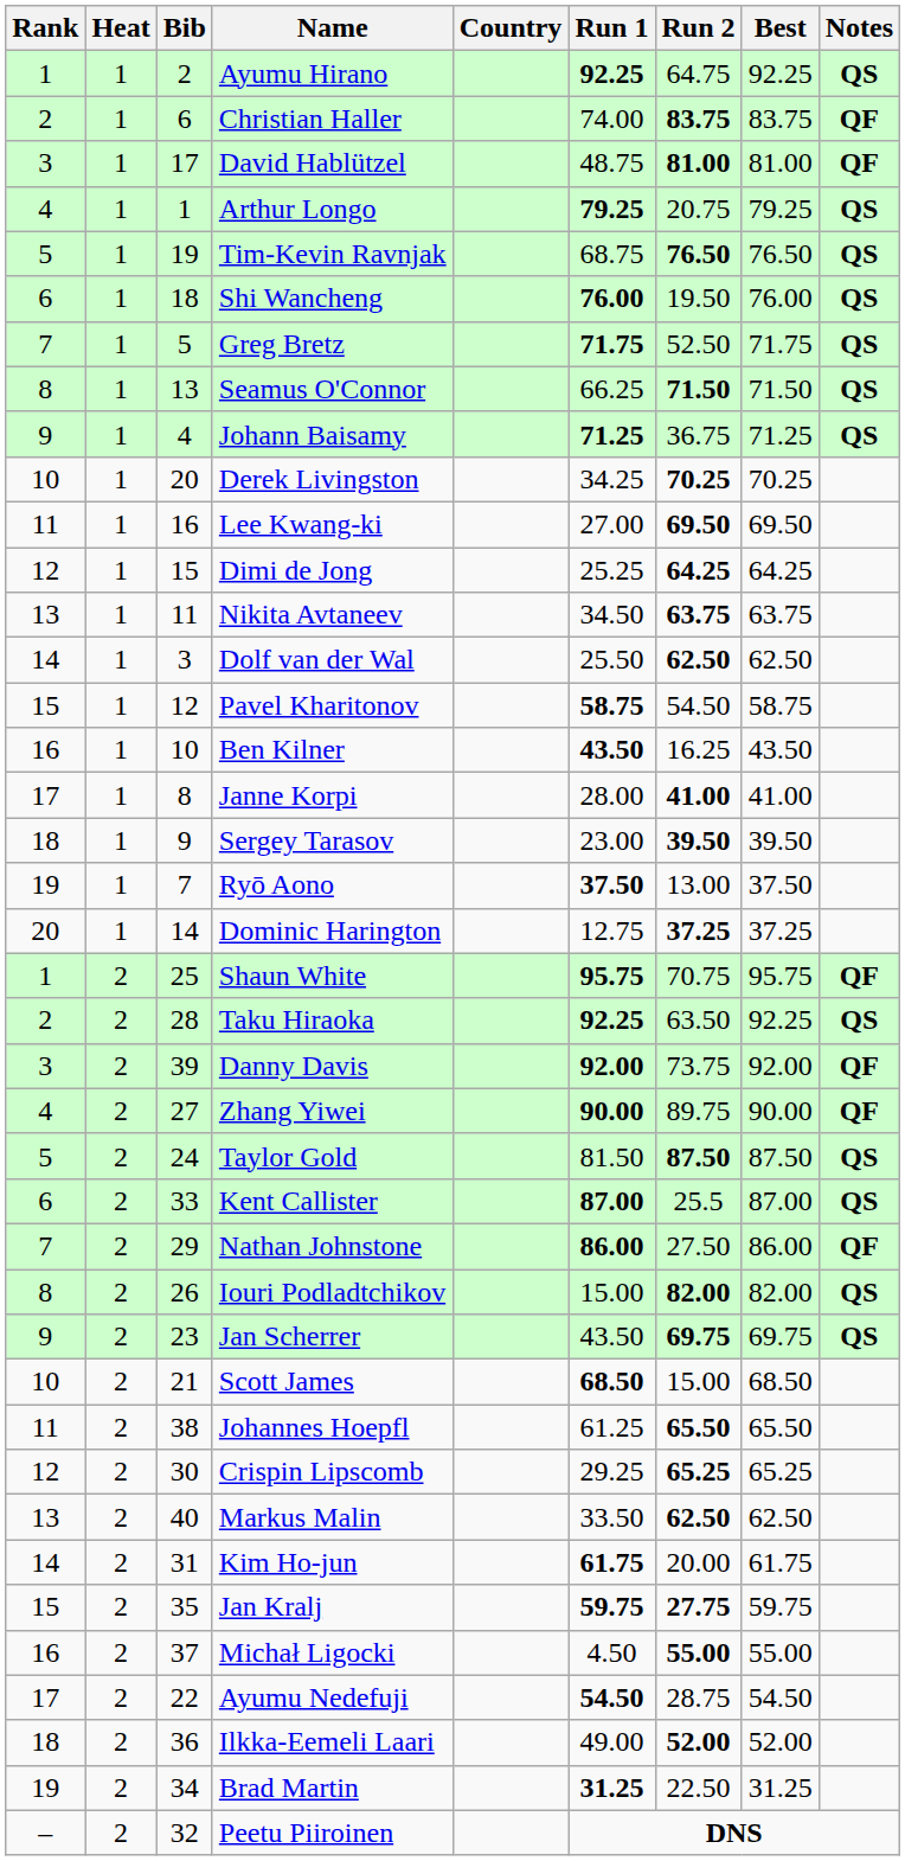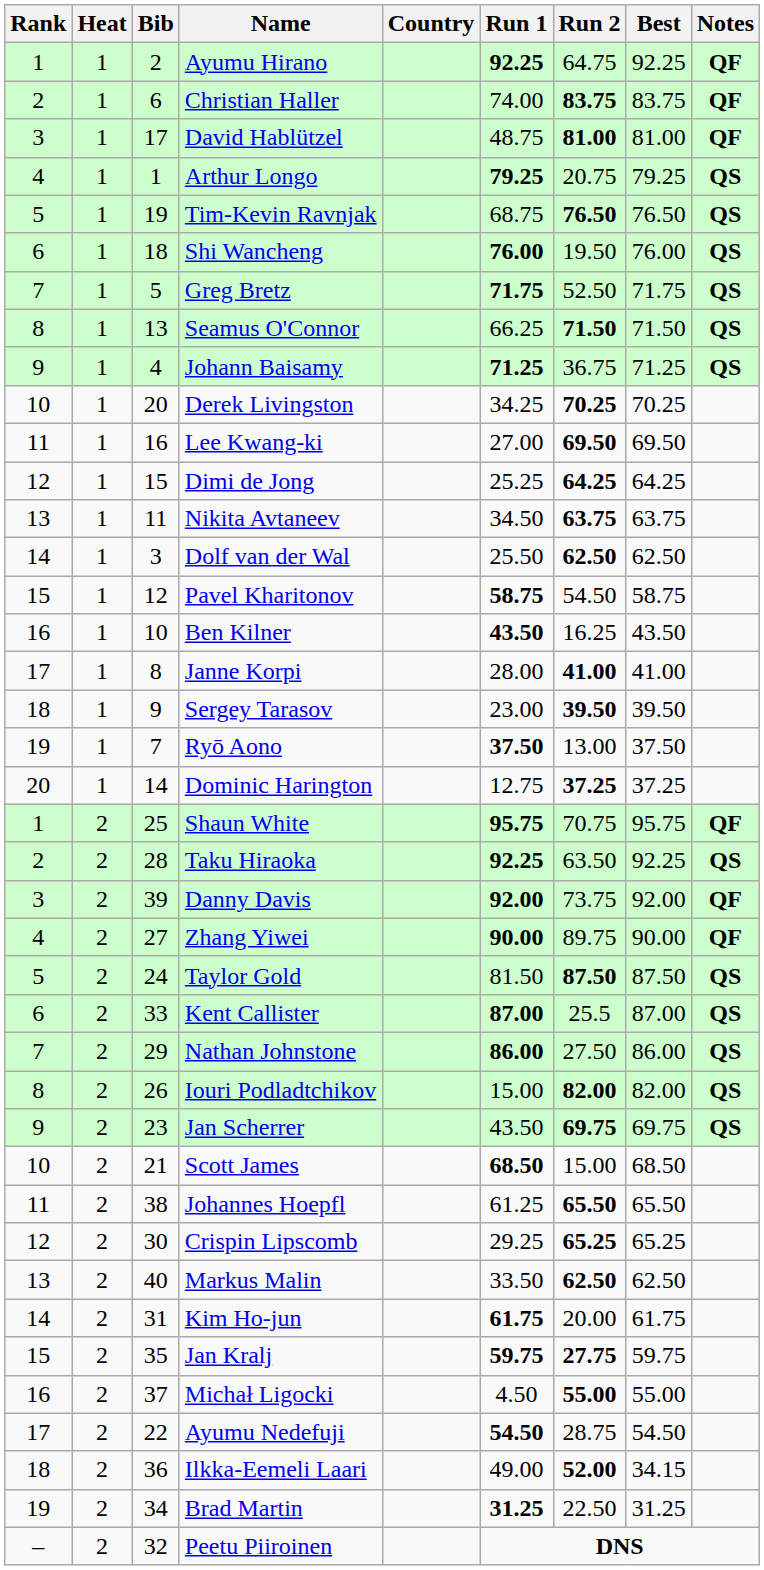 <table class="wikitable sortable" style="text-align:center">
 <tr>
 <th>Rank</th>
 <th>Heat</th>
 <th>Bib</th>
 <th>Name</th>
 <th>Country</th>
 <th>Run 1</th>
 <th>Run 2</th>
 <th>Best</th>
 <th>Notes</th>
 </tr>
 <tr bgcolor="#ccffcc">
 <td>1</td>
 <td>1</td>
 <td>2</td>
 <td align=left><a href='#'>Ayumu Hirano</a></td>
 <td align=left></td>
 <td><strong>92.25</strong></td>
 <td>64.75</td>
 <td>92.25</td>
-<td><strong>QS</strong></td>
+<td><strong>QF</strong></td>
 </tr>
 <tr bgcolor="#ccffcc">
 <td>2</td>
 <td>1</td>
 <td>6</td>
 <td align=left><a href='#'>Christian Haller</a></td>
 <td align=left></td>
 <td>74.00</td>
 <td><strong>83.75</strong></td>
 <td>83.75</td>
 <td><strong>QF</strong></td>
 </tr>
 <tr bgcolor="#ccffcc">
 <td>3</td>
 <td>1</td>
 <td>17</td>
 <td align=left><a href='#'>David Hablützel</a></td>
 <td align=left></td>
 <td>48.75</td>
 <td><strong>81.00</strong></td>
 <td>81.00</td>
 <td><strong>QF</strong></td>
 </tr>
 <tr bgcolor="#ccffcc">
 <td>4</td>
 <td>1</td>
 <td>1</td>
 <td align=left><a href='#'>Arthur Longo</a></td>
 <td align=left></td>
 <td><strong>79.25</strong></td>
 <td>20.75</td>
 <td>79.25</td>
 <td><strong>QS</strong></td>
 </tr>
 <tr bgcolor="#ccffcc">
 <td>5</td>
 <td>1</td>
 <td>19</td>
 <td align=left><a href='#'>Tim-Kevin Ravnjak</a></td>
 <td align=left></td>
 <td>68.75</td>
 <td><strong>76.50</strong></td>
 <td>76.50</td>
 <td><strong>QS</strong></td>
 </tr>
 <tr bgcolor="#ccffcc">
 <td>6</td>
 <td>1</td>
 <td>18</td>
 <td align=left><a href='#'>Shi Wancheng</a></td>
 <td align=left></td>
 <td><strong>76.00</strong></td>
 <td>19.50</td>
 <td>76.00</td>
 <td><strong>QS</strong></td>
 </tr>
 <tr bgcolor="#ccffcc">
 <td>7</td>
 <td>1</td>
 <td>5</td>
 <td align=left><a href='#'>Greg Bretz</a></td>
 <td align=left></td>
 <td><strong>71.75</strong></td>
 <td>52.50</td>
 <td>71.75</td>
 <td><strong>QS</strong></td>
 </tr>
 <tr bgcolor="#ccffcc">
 <td>8</td>
 <td>1</td>
 <td>13</td>
 <td align=left><a href='#'>Seamus O'Connor</a></td>
 <td align=left></td>
 <td>66.25</td>
 <td><strong>71.50</strong></td>
 <td>71.50</td>
 <td><strong>QS</strong></td>
 </tr>
 <tr bgcolor="#ccffcc">
 <td>9</td>
 <td>1</td>
 <td>4</td>
 <td align=left><a href='#'>Johann Baisamy</a></td>
 <td align=left></td>
 <td><strong>71.25</strong></td>
 <td>36.75</td>
 <td>71.25</td>
 <td><strong>QS</strong></td>
 </tr>
 <tr>
 <td>10</td>
 <td>1</td>
 <td>20</td>
 <td align=left><a href='#'>Derek Livingston</a></td>
 <td align=left></td>
 <td>34.25</td>
 <td><strong>70.25</strong></td>
 <td>70.25</td>
 <td></td>
 </tr>
 <tr>
 <td>11</td>
 <td>1</td>
 <td>16</td>
 <td align=left><a href='#'>Lee Kwang-ki</a></td>
 <td align=left></td>
 <td>27.00</td>
 <td><strong>69.50</strong></td>
 <td>69.50</td>
 <td></td>
 </tr>
 <tr>
 <td>12</td>
 <td>1</td>
 <td>15</td>
 <td align=left><a href='#'>Dimi de Jong</a></td>
 <td align=left></td>
 <td>25.25</td>
 <td><strong>64.25</strong></td>
 <td>64.25</td>
 <td></td>
 </tr>
 <tr>
 <td>13</td>
 <td>1</td>
 <td>11</td>
 <td align=left><a href='#'>Nikita Avtaneev</a></td>
 <td align=left></td>
 <td>34.50</td>
 <td><strong>63.75</strong></td>
 <td>63.75</td>
 <td></td>
 </tr>
 <tr>
 <td>14</td>
 <td>1</td>
 <td>3</td>
 <td align=left><a href='#'>Dolf van der Wal</a></td>
 <td align=left></td>
 <td>25.50</td>
 <td><strong>62.50</strong></td>
 <td>62.50</td>
 <td></td>
 </tr>
 <tr>
 <td>15</td>
 <td>1</td>
 <td>12</td>
 <td align=left><a href='#'>Pavel Kharitonov</a></td>
 <td align=left></td>
 <td><strong>58.75</strong></td>
 <td>54.50</td>
 <td>58.75</td>
 <td></td>
 </tr>
 <tr>
 <td>16</td>
 <td>1</td>
 <td>10</td>
 <td align=left><a href='#'>Ben Kilner</a></td>
 <td align=left></td>
 <td><strong>43.50</strong></td>
 <td>16.25</td>
 <td>43.50</td>
 <td></td>
 </tr>
 <tr>
 <td>17</td>
 <td>1</td>
 <td>8</td>
 <td align=left><a href='#'>Janne Korpi</a></td>
 <td align=left></td>
 <td>28.00</td>
 <td><strong>41.00</strong></td>
 <td>41.00</td>
 <td></td>
 </tr>
 <tr>
 <td>18</td>
 <td>1</td>
 <td>9</td>
 <td align=left><a href='#'>Sergey Tarasov</a></td>
 <td align=left></td>
 <td>23.00</td>
 <td><strong>39.50</strong></td>
 <td>39.50</td>
 <td></td>
 </tr>
 <tr>
 <td>19</td>
 <td>1</td>
 <td>7</td>
 <td align=left><a href='#'>Ryō Aono</a></td>
 <td align=left></td>
 <td><strong>37.50</strong></td>
 <td>13.00</td>
 <td>37.50</td>
 <td></td>
 </tr>
 <tr>
 <td>20</td>
 <td>1</td>
 <td>14</td>
 <td align=left><a href='#'>Dominic Harington</a></td>
 <td align=left></td>
 <td>12.75</td>
 <td><strong>37.25</strong></td>
 <td>37.25</td>
 <td></td>
 </tr>
 <tr bgcolor="#ccffcc">
 <td>1</td>
 <td>2</td>
 <td>25</td>
 <td align=left><a href='#'>Shaun White</a></td>
 <td align=left></td>
 <td><strong>95.75</strong></td>
 <td>70.75</td>
 <td>95.75</td>
 <td><strong>QF</strong></td>
 </tr>
 <tr bgcolor="#ccffcc">
 <td>2</td>
 <td>2</td>
 <td>28</td>
 <td align=left><a href='#'>Taku Hiraoka</a></td>
 <td align=left></td>
 <td><strong>92.25</strong></td>
 <td>63.50</td>
 <td>92.25</td>
 <td><strong>QS</strong></td>
 </tr>
 <tr bgcolor="#ccffcc">
 <td>3</td>
 <td>2</td>
 <td>39</td>
 <td align=left><a href='#'>Danny Davis</a></td>
 <td align=left></td>
 <td><strong>92.00</strong></td>
 <td>73.75</td>
 <td>92.00</td>
 <td><strong>QF</strong></td>
 </tr>
 <tr bgcolor="#ccffcc">
 <td>4</td>
 <td>2</td>
 <td>27</td>
 <td align=left><a href='#'>Zhang Yiwei</a></td>
 <td align=left></td>
 <td><strong>90.00</strong></td>
 <td>89.75</td>
 <td>90.00</td>
 <td><strong>QF</strong></td>
 </tr>
 <tr bgcolor="#ccffcc">
 <td>5</td>
 <td>2</td>
 <td>24</td>
 <td align=left><a href='#'>Taylor Gold</a></td>
 <td align=left></td>
 <td>81.50</td>
 <td><strong>87.50</strong></td>
 <td>87.50</td>
 <td><strong>QS</strong></td>
 </tr>
 <tr bgcolor="#ccffcc">
 <td>6</td>
 <td>2</td>
 <td>33</td>
 <td align=left><a href='#'>Kent Callister</a></td>
 <td align=left></td>
 <td><strong>87.00</strong></td>
 <td>25.5</td>
 <td>87.00</td>
 <td><strong>QS</strong></td>
 </tr>
 <tr bgcolor="#ccffcc">
 <td>7</td>
 <td>2</td>
 <td>29</td>
 <td align=left><a href='#'>Nathan Johnstone</a></td>
 <td align=left></td>
 <td><strong>86.00</strong></td>
 <td>27.50</td>
 <td>86.00</td>
-<td><strong>QF</strong></td>
+<td><strong>QS</strong></td>
 </tr>
 <tr bgcolor="#ccffcc">
 <td>8</td>
 <td>2</td>
 <td>26</td>
 <td align=left><a href='#'>Iouri Podladtchikov</a></td>
 <td align=left></td>
 <td>15.00</td>
 <td><strong>82.00</strong></td>
 <td>82.00</td>
 <td><strong>QS</strong></td>
 </tr>
 <tr bgcolor="#ccffcc">
 <td>9</td>
 <td>2</td>
 <td>23</td>
 <td align=left><a href='#'>Jan Scherrer</a></td>
 <td align=left></td>
 <td>43.50</td>
 <td><strong>69.75</strong></td>
 <td>69.75</td>
 <td><strong>QS</strong></td>
 </tr>
 <tr>
 <td>10</td>
 <td>2</td>
 <td>21</td>
 <td align=left><a href='#'>Scott James</a></td>
 <td align=left></td>
 <td><strong>68.50</strong></td>
 <td>15.00</td>
 <td>68.50</td>
 <td></td>
 </tr>
 <tr>
 <td>11</td>
 <td>2</td>
 <td>38</td>
 <td align=left><a href='#'>Johannes Hoepfl</a></td>
 <td align=left></td>
 <td>61.25</td>
 <td><strong>65.50</strong></td>
 <td>65.50</td>
 <td></td>
 </tr>
 <tr>
 <td>12</td>
 <td>2</td>
 <td>30</td>
 <td align=left><a href='#'>Crispin Lipscomb</a></td>
 <td align=left></td>
 <td>29.25</td>
 <td><strong>65.25</strong></td>
 <td>65.25</td>
 <td></td>
 </tr>
 <tr>
 <td>13</td>
 <td>2</td>
 <td>40</td>
 <td align=left><a href='#'>Markus Malin</a></td>
 <td align=left></td>
 <td>33.50</td>
 <td><strong>62.50</strong></td>
 <td>62.50</td>
 <td></td>
 </tr>
 <tr>
 <td>14</td>
 <td>2</td>
 <td>31</td>
 <td align=left><a href='#'>Kim Ho-jun</a></td>
 <td align=left></td>
 <td><strong>61.75</strong></td>
 <td>20.00</td>
 <td>61.75</td>
 <td></td>
 </tr>
 <tr>
 <td>15</td>
 <td>2</td>
 <td>35</td>
 <td align=left><a href='#'>Jan Kralj</a></td>
 <td align=left></td>
 <td><strong>59.75</strong></td>
 <td><strong>27.75</strong></td>
 <td>59.75</td>
 <td></td>
 </tr>
 <tr>
 <td>16</td>
 <td>2</td>
 <td>37</td>
 <td align=left><a href='#'>Michał Ligocki</a></td>
 <td align=left></td>
 <td>4.50</td>
 <td><strong>55.00</strong></td>
 <td>55.00</td>
 <td></td>
 </tr>
 <tr>
 <td>17</td>
 <td>2</td>
 <td>22</td>
 <td align=left><a href='#'>Ayumu Nedefuji</a></td>
 <td align=left></td>
 <td><strong>54.50</strong></td>
 <td>28.75</td>
 <td>54.50</td>
 <td></td>
 </tr>
 <tr>
 <td>18</td>
 <td>2</td>
 <td>36</td>
 <td align=left><a href='#'>Ilkka-Eemeli Laari</a></td>
 <td align=left></td>
 <td>49.00</td>
 <td><strong>52.00</strong></td>
-<td>52.00</td>
+<td>34.15</td>
 <td></td>
 </tr>
 <tr>
 <td>19</td>
 <td>2</td>
 <td>34</td>
 <td align=left><a href='#'>Brad Martin</a></td>
 <td align=left></td>
 <td><strong>31.25</strong></td>
 <td>22.50</td>
 <td>31.25</td>
 <td></td>
 </tr>
 <tr>
 <td>–</td>
 <td>2</td>
 <td>32</td>
 <td align=left><a href='#'>Peetu Piiroinen</a></td>
 <td align=left></td>
 <td colspan=4><strong>DNS</strong></td>
 </tr>
 </table>
